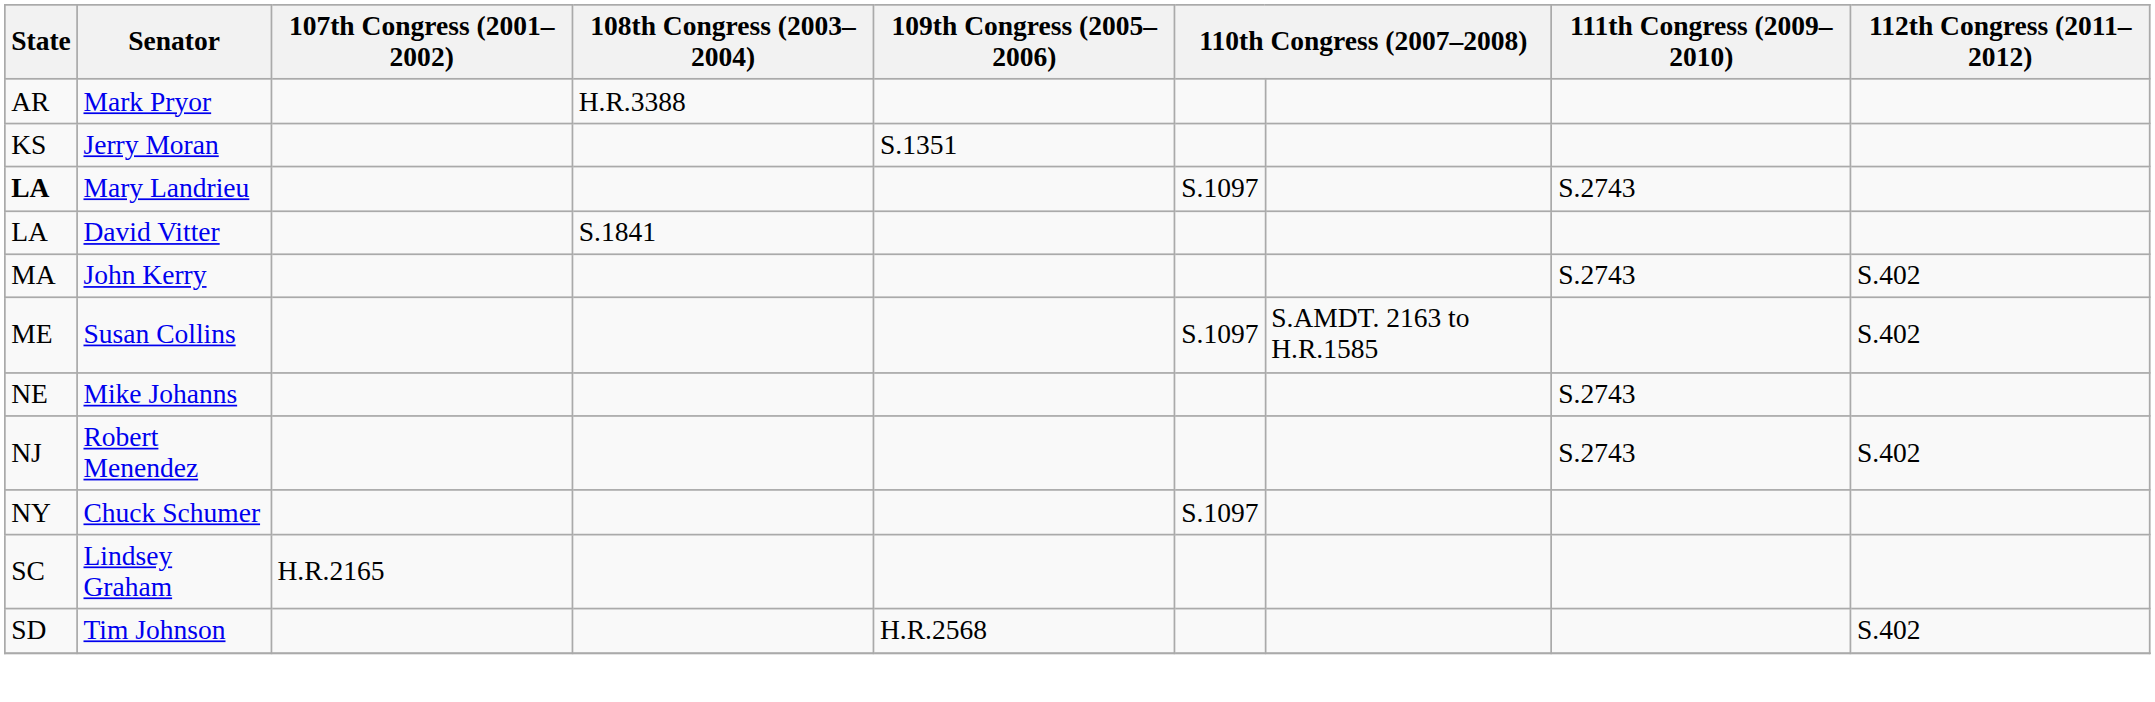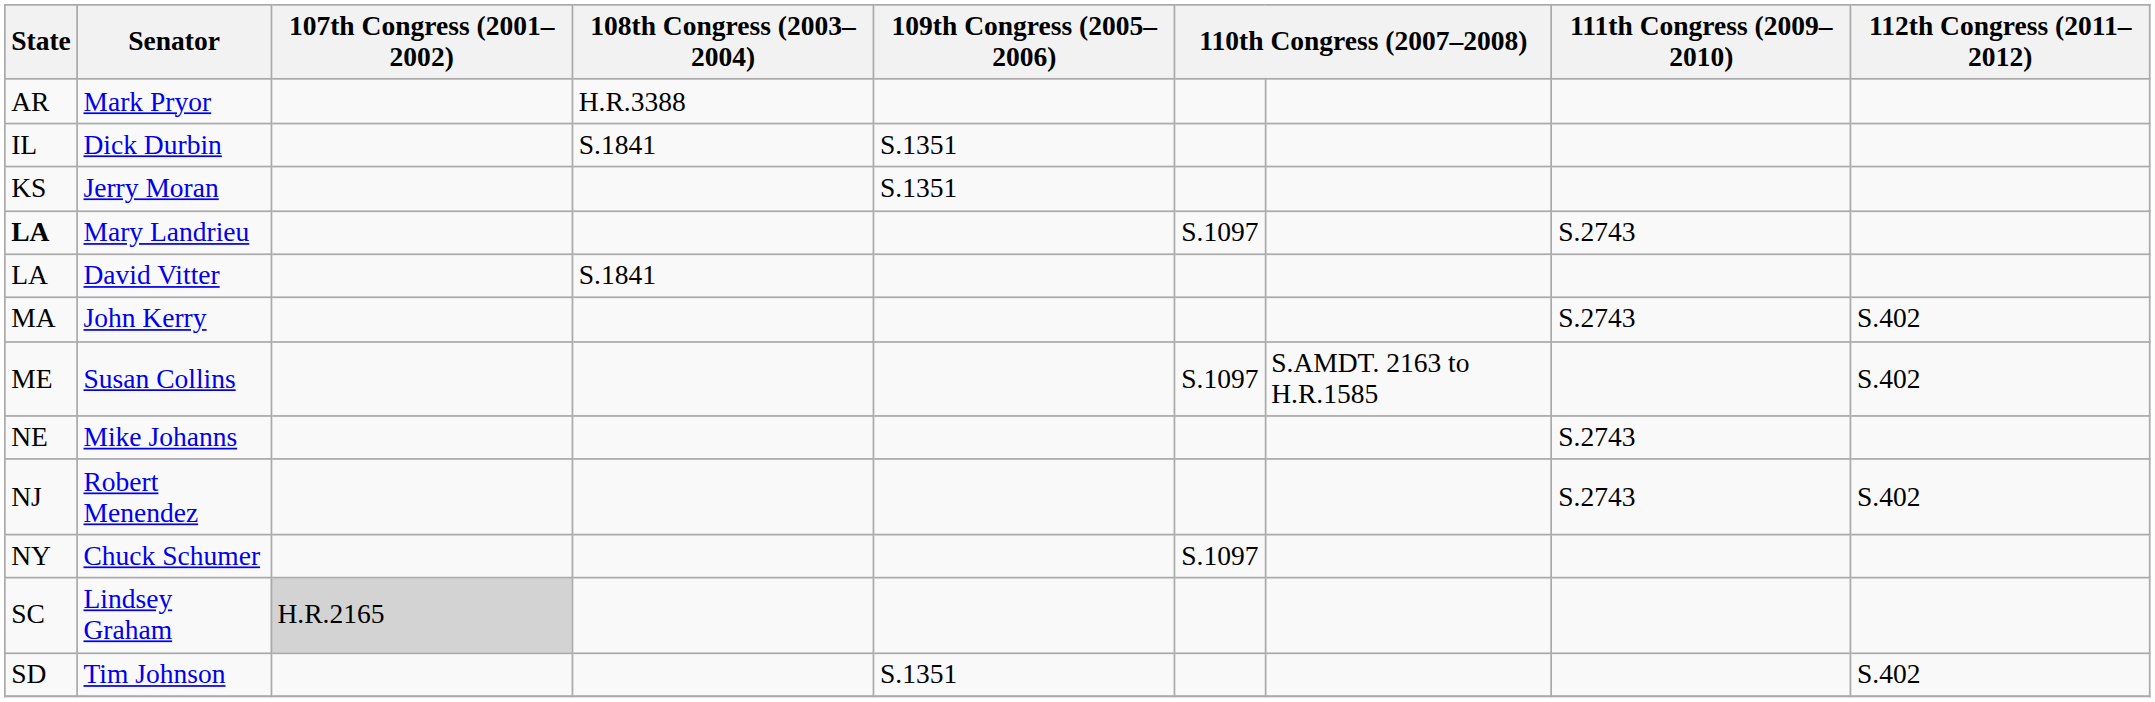 <table class="wikitable sortable">
 <tr>
 <th>State</th>
 <th>Senator</th>
 <th>107th Congress (2001–2002)</th>
 <th>108th Congress (2003–2004)</th>
 <th>109th Congress (2005–2006)</th>
 <th colspan=2>110th Congress (2007–2008)</th>
 <th>111th Congress (2009–2010)</th>
 <th>112th Congress (2011–2012)</th>
 </tr>
 <tr>
 <td>AR</td>
 <td><a href='#'>Mark Pryor</a></td>
 <td></td>
 <td>H.R.3388</td>
 <td></td>
+<td></td>
+<td></td>
+<td></td>
+<td></td>
+</tr>
+<tr>
+<td>IL</td>
+<td><a href='#'>Dick Durbin</a></td>
+<td></td>
+<td>S.1841</td>
+<td>S.1351</td>
 <td></td>
 <td></td>
 <td></td>
 <td></td>
 </tr>
 <tr>
 <td>KS</td>
 <td><a href='#'>Jerry Moran</a></td>
 <td></td>
 <td></td>
 <td>S.1351</td>
 <td></td>
 <td></td>
 <td></td>
 <td></td>
 </tr>
 <tr>
 <td><strong>LA</strong></td>
 <td><a href='#'>Mary Landrieu</a></td>
 <td></td>
 <td></td>
 <td></td>
 <td>S.1097</td>
 <td></td>
 <td>S.2743</td>
 <td></td>
 </tr>
 <tr>
 <td>LA</td>
 <td><a href='#'>David Vitter</a></td>
 <td></td>
 <td>S.1841</td>
 <td></td>
 <td></td>
 <td></td>
 <td></td>
 <td></td>
 </tr>
 <tr>
 <td>MA</td>
 <td><a href='#'>John Kerry</a></td>
 <td></td>
 <td></td>
 <td></td>
 <td></td>
 <td></td>
 <td>S.2743</td>
 <td>S.402</td>
 </tr>
 <tr>
 <td>ME</td>
 <td><a href='#'>Susan Collins</a></td>
 <td></td>
 <td></td>
 <td></td>
 <td>S.1097</td>
 <td>S.AMDT. 2163 to H.R.1585</td>
 <td></td>
 <td>S.402</td>
 </tr>
 <tr>
 <td>NE</td>
 <td><a href='#'>Mike Johanns</a></td>
 <td></td>
 <td></td>
 <td></td>
 <td></td>
 <td></td>
 <td>S.2743</td>
 <td></td>
 </tr>
 <tr>
 <td>NJ</td>
 <td><a href='#'>Robert Menendez</a></td>
 <td></td>
 <td></td>
 <td></td>
 <td></td>
 <td></td>
 <td>S.2743</td>
 <td>S.402</td>
 </tr>
 <tr>
 <td>NY</td>
 <td><a href='#'>Chuck Schumer</a></td>
 <td></td>
 <td></td>
 <td></td>
 <td>S.1097</td>
 <td></td>
 <td></td>
 <td></td>
 </tr>
 <tr>
 <td>SC</td>
 <td><a href='#'>Lindsey Graham</a></td>
-<td>H.R.2165</td>
+<td style="background: lightgrey;">H.R.2165</td>
 <td></td>
 <td></td>
 <td></td>
 <td></td>
 <td></td>
 <td></td>
 </tr>
 <tr>
 <td>SD</td>
 <td><a href='#'>Tim Johnson</a></td>
 <td></td>
 <td></td>
-<td>H.R.2568</td>
+<td>S.1351</td>
 <td></td>
 <td></td>
 <td></td>
 <td>S.402</td>
 </tr>
 <tr>
 </tr>
 </table>
